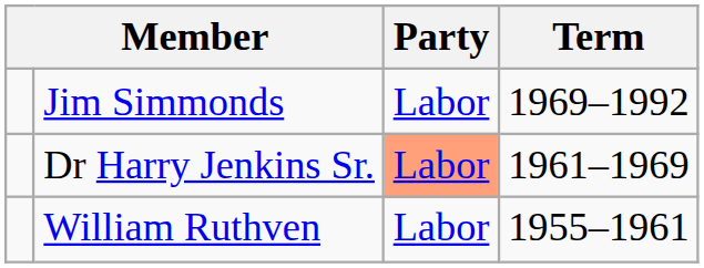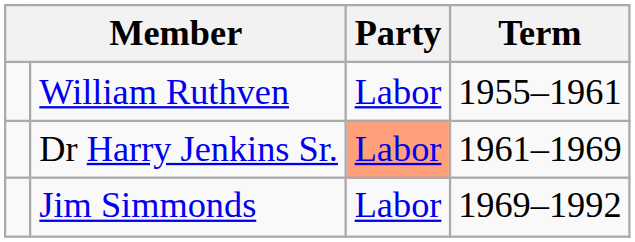 <table class="wikitable">
 <tr>
 <th colspan="2">Member</th>
 <th>Party</th>
 <th>Term</th>
 </tr>
 <tr>
 <td> </td>
-<td><a href='#'>Jim Simmonds</a></td>
+<td><a href='#'>William Ruthven</a></td>
 <td><a href='#'>Labor</a></td>
-<td>1969–1992</td>
+<td>1955–1961</td>
 </tr>
 <tr>
 <td> </td>
 <td>Dr <a href='#'>Harry Jenkins Sr.</a></td>
 <td style="background: lightsalmon;"><a href='#'>Labor</a></td>
 <td>1961–1969</td>
 </tr>
 <tr>
 <td> </td>
-<td><a href='#'>William Ruthven</a></td>
+<td><a href='#'>Jim Simmonds</a></td>
 <td><a href='#'>Labor</a></td>
-<td>1955–1961</td>
+<td>1969–1992</td>
 </tr>
 </table>
